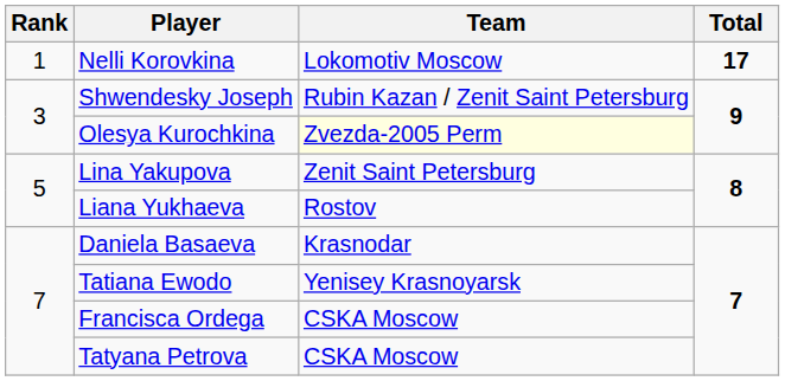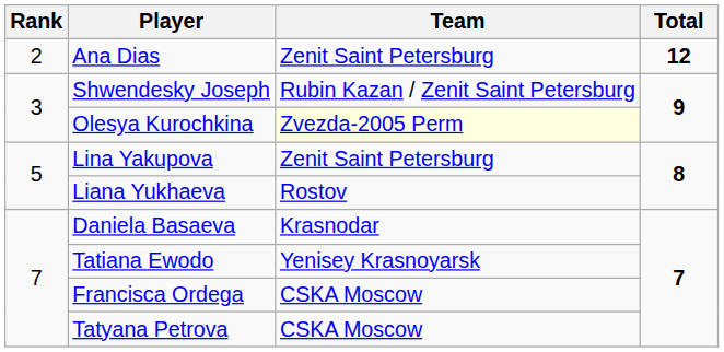 <table class="wikitable" style="text-align:center">
 <tr>
 <th>Rank</th>
 <th>Player</th>
 <th>Team</th>
 <th width="50">Total</th>
 </tr>
 <tr>
-<td>1</td>
-<td align=left> <a href='#'>Nelli Korovkina</a></td>
-<td align=left><a href='#'>Lokomotiv Moscow</a></td>
-<td><strong>17</strong></td>
+<td>2</td>
+<td align=left> <a href='#'>Ana Dias</a></td>
+<td align=left><a href='#'>Zenit Saint Petersburg</a></td>
+<td><strong>12</strong></td>
 </tr>
 <tr>
 <td rowspan=2>3</td>
 <td align=left> <a href='#'>Shwendesky Joseph</a></td>
 <td align=left><a href='#'>Rubin Kazan</a> / <a href='#'>Zenit Saint Petersburg</a></td>
 <td rowspan=2><strong>9</strong></td>
 </tr>
 <tr>
 <td align=left> <a href='#'>Olesya Kurochkina</a></td>
 <td align=left style="background: lightyellow;"><a href='#'>Zvezda-2005 Perm</a></td>
 </tr>
 <tr>
 <td rowspan=2>5</td>
 <td align=left> <a href='#'>Lina Yakupova</a></td>
 <td align=left><a href='#'>Zenit Saint Petersburg</a></td>
 <td rowspan=2><strong>8</strong></td>
 </tr>
 <tr>
 <td align=left> <a href='#'>Liana Yukhaeva</a></td>
 <td align=left><a href='#'>Rostov</a></td>
 </tr>
 <tr>
 <td rowspan=4>7</td>
 <td align=left> <a href='#'>Daniela Basaeva</a></td>
 <td align=left><a href='#'>Krasnodar</a></td>
 <td rowspan=4><strong>7</strong></td>
 </tr>
 <tr>
 <td align=left> <a href='#'>Tatiana Ewodo</a></td>
 <td align=left><a href='#'>Yenisey Krasnoyarsk</a></td>
 </tr>
 <tr>
 <td align=left> <a href='#'>Francisca Ordega</a></td>
 <td align=left><a href='#'>CSKA Moscow</a></td>
 </tr>
 <tr>
 <td align=left> <a href='#'>Tatyana Petrova</a></td>
 <td align=left><a href='#'>CSKA Moscow</a></td>
 </tr>
 </table>
